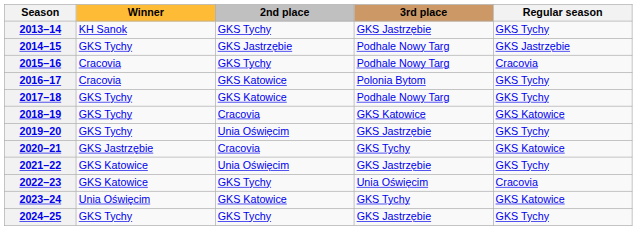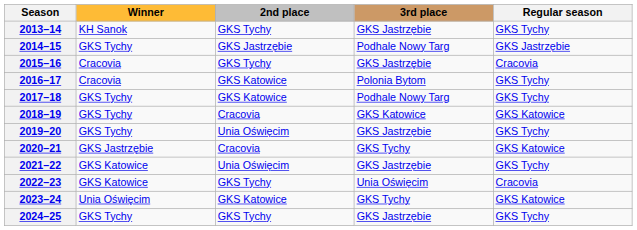 <table class="wikitable">
 <tr>
 <th width=100px>Season</th>
 <th style="background: #FEBB36;" width=200px>Winner</th>
 <th style="background: #C0C0C0;" width=200px>2nd place</th>
 <th style="background: #CC9966;" width=200px>3rd place</th>
 <th width=200px>Regular season</th>
 </tr>
 <tr>
 <th><a href='#'>2013–14</a></th>
 <td><a href='#'>KH Sanok</a></td>
 <td><a href='#'>GKS Tychy</a></td>
 <td><a href='#'>GKS Jastrzębie</a></td>
 <td><a href='#'>GKS Tychy</a></td>
 </tr>
 <tr>
 <th><a href='#'>2014–15</a></th>
 <td><a href='#'>GKS Tychy</a></td>
 <td><a href='#'>GKS Jastrzębie</a></td>
 <td><a href='#'>Podhale Nowy Targ</a></td>
 <td><a href='#'>GKS Jastrzębie</a></td>
 </tr>
 <tr>
 <th><a href='#'>2015–16</a></th>
 <td><a href='#'>Cracovia</a></td>
 <td><a href='#'>GKS Tychy</a></td>
-<td><a href='#'>Podhale Nowy Targ</a></td>
+<td><a href='#'>GKS Jastrzębie</a></td>
 <td><a href='#'>Cracovia</a></td>
 </tr>
 <tr>
 <th><a href='#'>2016–17</a></th>
 <td><a href='#'>Cracovia</a></td>
 <td><a href='#'>GKS Katowice</a></td>
 <td><a href='#'>Polonia Bytom</a></td>
 <td><a href='#'>GKS Tychy</a></td>
 </tr>
 <tr>
 <th><a href='#'>2017–18</a></th>
 <td><a href='#'>GKS Tychy</a></td>
 <td><a href='#'>GKS Katowice</a></td>
 <td><a href='#'>Podhale Nowy Targ</a></td>
 <td><a href='#'>GKS Tychy</a></td>
 </tr>
 <tr>
 <th><a href='#'>2018–19</a></th>
 <td><a href='#'>GKS Tychy</a></td>
 <td><a href='#'>Cracovia</a></td>
 <td><a href='#'>GKS Katowice</a></td>
 <td><a href='#'>GKS Katowice</a></td>
 </tr>
 <tr>
 <th><a href='#'>2019–20</a></th>
 <td><a href='#'>GKS Tychy</a></td>
 <td><a href='#'>Unia Oświęcim</a></td>
 <td><a href='#'>GKS Jastrzębie</a></td>
 <td><a href='#'>GKS Tychy</a></td>
 </tr>
 <tr>
 <th><a href='#'>2020–21</a></th>
 <td><a href='#'>GKS Jastrzębie</a></td>
 <td><a href='#'>Cracovia</a></td>
 <td><a href='#'>GKS Tychy</a></td>
 <td><a href='#'>GKS Katowice</a></td>
 </tr>
 <tr>
 <th><a href='#'>2021–22</a></th>
 <td><a href='#'>GKS Katowice</a></td>
 <td><a href='#'>Unia Oświęcim</a></td>
 <td><a href='#'>GKS Jastrzębie</a></td>
 <td><a href='#'>GKS Tychy</a></td>
 </tr>
 <tr>
 <th><a href='#'>2022–23</a></th>
 <td><a href='#'>GKS Katowice</a></td>
 <td><a href='#'>GKS Tychy</a></td>
 <td><a href='#'>Unia Oświęcim</a></td>
 <td><a href='#'>Cracovia</a></td>
 </tr>
 <tr>
 <th><a href='#'>2023–24</a></th>
 <td><a href='#'>Unia Oświęcim</a></td>
 <td><a href='#'>GKS Katowice</a></td>
 <td><a href='#'>GKS Tychy</a></td>
 <td><a href='#'>GKS Katowice</a></td>
 </tr>
 <tr>
 <th><a href='#'>2024–25</a></th>
 <td><a href='#'>GKS Tychy</a></td>
 <td><a href='#'>GKS Tychy</a></td>
 <td><a href='#'>GKS Jastrzębie</a></td>
 <td><a href='#'>GKS Tychy</a></td>
 </tr>
 </table>
